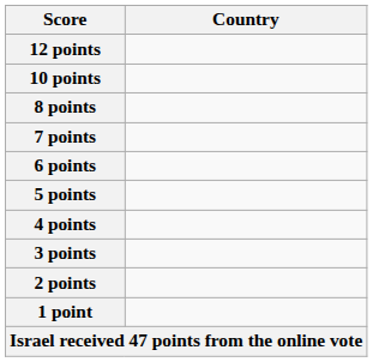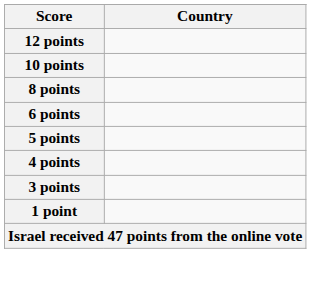 <table class="wikitable">
 <tr>
 </tr>
 <tr>
 <th scope="col" width="33%">Score</th>
 <th scope="col">Country</th>
 </tr>
 <tr>
 <th scope="row">12 points</th>
 <td></td>
 </tr>
 <tr>
 <th scope="row">10 points</th>
 <td></td>
 </tr>
 <tr>
 <th scope="row">8 points</th>
 <td></td>
 </tr>
 <tr>
-<th scope="row">7 points</th>
-<td></td>
-</tr>
-<tr>
 <th scope="row">6 points</th>
 <td></td>
 </tr>
 <tr>
 <th scope="row">5 points</th>
 <td></td>
 </tr>
 <tr>
 <th scope="row">4 points</th>
 <td></td>
 </tr>
 <tr>
 <th scope="row">3 points</th>
 <td></td>
 </tr>
 <tr>
-<th scope="row">2 points</th>
-<td></td>
-</tr>
-<tr>
 <th scope="row">1 point</th>
 <td></td>
 </tr>
 <tr>
 <th colspan="2">Israel received 47 points from the online vote</th>
 </tr>
 </table>
